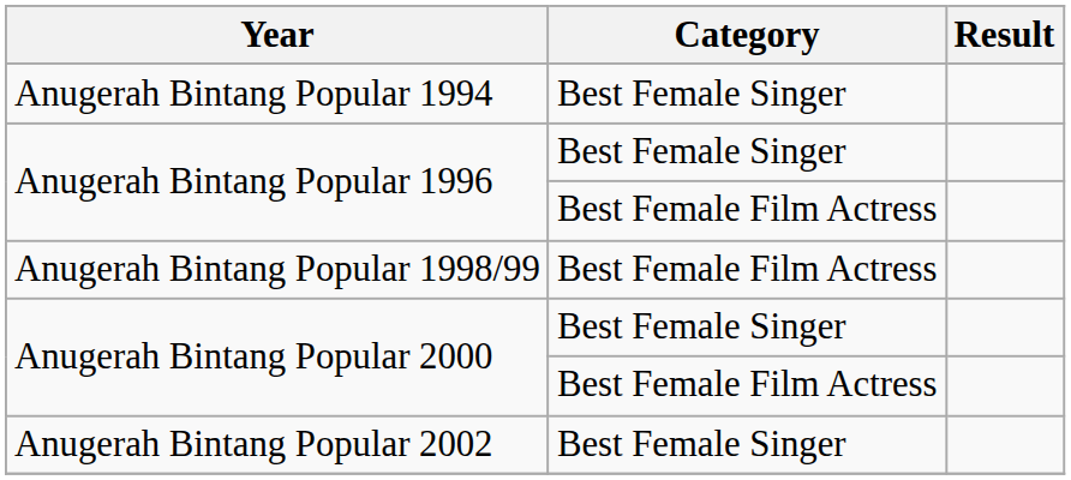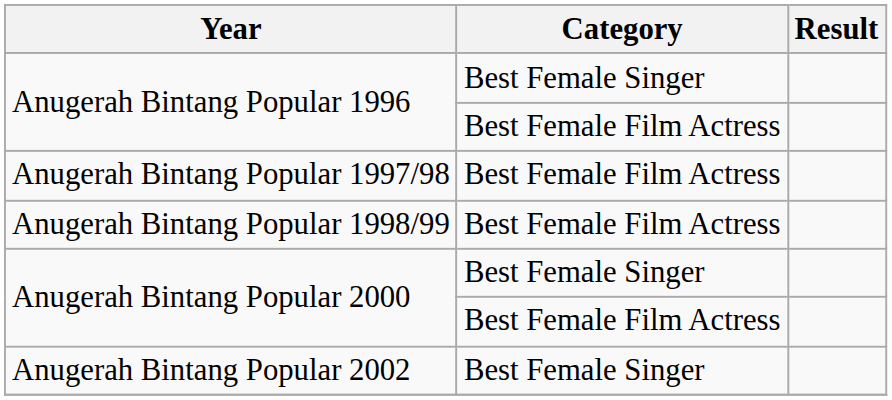 <table class="wikitable">
 <tr>
 <th>Year</th>
 <th>Category</th>
 <th>Result</th>
 </tr>
 <tr>
-<td rowspan="1">Anugerah Bintang Popular 1994</td>
-<td>Best Female Singer</td>
-<td></td>
-</tr>
-<tr>
 <td rowspan="2">Anugerah Bintang Popular 1996</td>
 <td>Best Female Singer</td>
 <td></td>
 </tr>
 <tr>
+<td>Best Female Film Actress</td>
+<td></td>
+</tr>
+<tr>
+<td rowspan="1">Anugerah Bintang Popular 1997/98</td>
 <td>Best Female Film Actress</td>
 <td></td>
 </tr>
 <tr>
 <td rowspan="1">Anugerah Bintang Popular 1998/99</td>
 <td>Best Female Film Actress</td>
 <td></td>
 </tr>
 <tr>
 <td rowspan="2">Anugerah Bintang Popular 2000</td>
 <td>Best Female Singer</td>
 <td></td>
 </tr>
 <tr>
 <td>Best Female Film Actress</td>
 <td></td>
 </tr>
 <tr>
 <td rowspan="1">Anugerah Bintang Popular 2002</td>
 <td>Best Female Singer</td>
 <td></td>
 </tr>
 <tr>
 </tr>
 </table>
